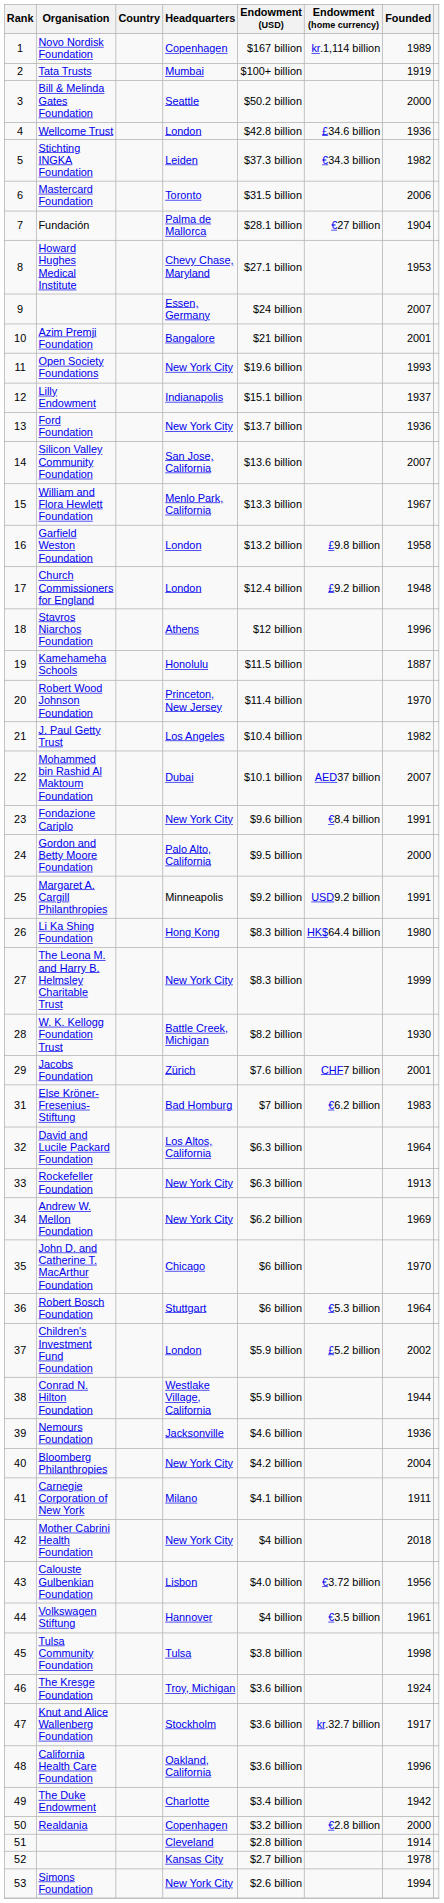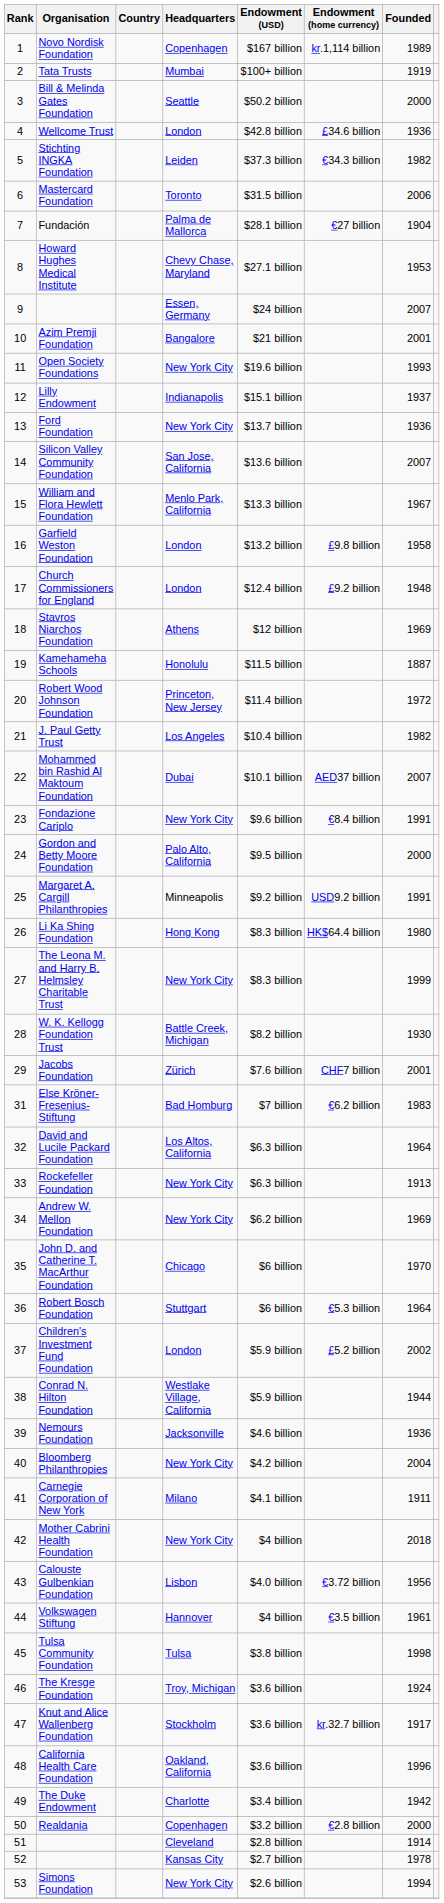 <table class="wikitable sortable">
 <tr>
 <th>Rank</th>
 <th>Organisation</th>
 <th>Country</th>
 <th>Headquarters</th>
 <th>Endowment<br><small>(USD)</small></th>
 <th>Endowment<br><small>(home currency)</small></th>
 <th>Founded</th>
 <th class=unsortable></th>
 </tr>
 <tr>
 <td style="text-align:center;">1</td>
 <td><a href='#'>Novo Nordisk Foundation</a></td>
 <td></td>
 <td><a href='#'>Copenhagen</a></td>
 <td style="text-align:right;">$167 billion</td>
 <td style="text-align:right;"><a href='#'>kr</a>.1,114 billion</td>
 <td style="text-align:right;">1989</td>
 <td style="text-align:center;"></td>
 </tr>
 <tr>
 <td style="text-align:center;">2</td>
 <td><a href='#'>Tata Trusts</a></td>
 <td></td>
 <td><a href='#'>Mumbai</a></td>
 <td style="text-align:right;">$100+ billion</td>
 <td style="text-align:right;"></td>
 <td style="text-align:right;">1919</td>
 <td style="text-align:center;"></td>
 </tr>
 <tr>
 <td style="text-align:center;">3</td>
 <td><a href='#'>Bill & Melinda Gates Foundation</a></td>
 <td></td>
 <td><a href='#'>Seattle</a></td>
 <td style="text-align:right;">$50.2 billion</td>
 <td style="text-align:right;"></td>
 <td style="text-align:right;">2000</td>
 <td style="text-align:center;"></td>
 </tr>
 <tr>
 <td style="text-align:center;">4</td>
 <td><a href='#'>Wellcome Trust</a></td>
 <td></td>
 <td><a href='#'>London</a></td>
 <td style="text-align:right;">$42.8 billion</td>
 <td style="text-align:right;"><a href='#'>£</a>34.6 billion</td>
 <td style="text-align:right;">1936</td>
 <td style="text-align:center;"></td>
 </tr>
 <tr>
 <td style="text-align:center;">5</td>
 <td><a href='#'>Stichting INGKA Foundation</a></td>
 <td></td>
 <td><a href='#'>Leiden</a></td>
 <td style="text-align:right;">$37.3 billion</td>
 <td style="text-align:right;"><a href='#'>€</a>34.3 billion</td>
 <td style="text-align:right;">1982</td>
 <td style="text-align:center;"></td>
 </tr>
 <tr>
 <td style="text-align:center;">6</td>
 <td><a href='#'>Mastercard Foundation</a></td>
 <td></td>
 <td><a href='#'>Toronto</a></td>
 <td style="text-align:right;">$31.5 billion</td>
 <td style="text-align:right;"></td>
 <td style="text-align:right;">2006</td>
 <td style="text-align:center;"></td>
 </tr>
 <tr>
 <td style="text-align:center;">7</td>
 <td>Fundación </td>
 <td></td>
 <td><a href='#'>Palma de Mallorca</a></td>
 <td style="text-align:right;">$28.1 billion</td>
 <td style="text-align:right;"><a href='#'>€</a>27 billion</td>
 <td style="text-align:right;">1904</td>
 <td style="text-align:center;"></td>
 </tr>
 <tr>
 <td style="text-align:center;">8</td>
 <td><a href='#'>Howard Hughes Medical Institute</a></td>
 <td></td>
 <td><a href='#'>Chevy Chase, Maryland</a></td>
 <td style="text-align:right;">$27.1 billion</td>
 <td style="text-align:right;"></td>
 <td style="text-align:right;">1953</td>
 <td style="text-align:center;"></td>
 </tr>
 <tr>
 <td style="text-align:center;">9</td>
 <td></td>
 <td></td>
 <td><a href='#'>Essen, Germany</a></td>
 <td style="text-align:right;">$24 billion</td>
 <td style="text-align:right;"></td>
 <td style="text-align:right;">2007</td>
 <td style="text-align:center;"></td>
 </tr>
 <tr>
 <td style="text-align:center;">10</td>
 <td><a href='#'>Azim Premji Foundation</a></td>
 <td></td>
 <td><a href='#'>Bangalore</a></td>
 <td style="text-align:right;">$21 billion</td>
 <td style="text-align:right;"></td>
 <td style="text-align:right;">2001</td>
 <td style="text-align:center;"></td>
 </tr>
 <tr>
 <td style="text-align:center;">11</td>
 <td><a href='#'>Open Society Foundations</a></td>
 <td></td>
 <td><a href='#'>New York City</a></td>
 <td style="text-align:right;">$19.6 billion</td>
 <td style="text-align:right;"></td>
 <td style="text-align:right;">1993</td>
 <td style="text-align:center;"></td>
 </tr>
 <tr>
 <td style="text-align:center;">12</td>
 <td><a href='#'>Lilly Endowment</a></td>
 <td></td>
 <td><a href='#'>Indianapolis</a></td>
 <td style="text-align:right;">$15.1 billion</td>
 <td style="text-align:right;"></td>
 <td style="text-align:right;">1937</td>
 <td style="text-align:center;"></td>
 </tr>
 <tr>
 <td style="text-align:center;">13</td>
 <td><a href='#'>Ford Foundation</a></td>
 <td></td>
 <td><a href='#'>New York City</a></td>
 <td style="text-align:right;">$13.7 billion</td>
 <td style="text-align:right;"></td>
 <td style="text-align:right;">1936</td>
 <td style="text-align:center;"></td>
 </tr>
 <tr>
 <td style="text-align:center;">14</td>
 <td><a href='#'>Silicon Valley Community Foundation</a></td>
 <td></td>
 <td><a href='#'>San Jose, California</a></td>
 <td style="text-align:right;">$13.6 billion</td>
 <td style="text-align:right;"></td>
 <td style="text-align:right;">2007</td>
 <td style="text-align:center;"></td>
 </tr>
 <tr>
 <td style="text-align:center;">15</td>
 <td><a href='#'>William and Flora Hewlett Foundation</a></td>
 <td></td>
 <td><a href='#'>Menlo Park, California</a></td>
 <td style="text-align:right;">$13.3 billion</td>
 <td style="text-align:right;"></td>
 <td style="text-align:right;">1967</td>
 <td style="text-align:center;"></td>
 </tr>
 <tr>
 <td style="text-align:center;">16</td>
 <td><a href='#'>Garfield Weston Foundation</a></td>
 <td></td>
 <td><a href='#'>London</a></td>
 <td style="text-align:right;">$13.2 billion</td>
 <td style="text-align:right;"><a href='#'>£</a>9.8 billion</td>
 <td style="text-align:right;">1958</td>
 <td style="text-align:center;"></td>
 </tr>
 <tr>
 <td style="text-align:center;">17</td>
 <td><a href='#'>Church Commissioners for England</a></td>
 <td></td>
 <td><a href='#'>London</a></td>
 <td style="text-align:right;">$12.4 billion</td>
 <td style="text-align:right;"><a href='#'>£</a>9.2 billion</td>
 <td style="text-align:right;">1948</td>
 <td style="text-align:center;"></td>
 </tr>
 <tr>
 <td style="text-align:center;">18</td>
 <td><a href='#'>Stavros Niarchos Foundation</a></td>
 <td></td>
 <td><a href='#'>Athens</a></td>
 <td style="text-align:right;">$12 billion</td>
 <td style="text-align:right;"></td>
-<td style="text-align:right;">1996</td>
+<td style="text-align:right;">1969</td>
 <td style="text-align:center;"></td>
 </tr>
 <tr>
 <td style="text-align:center;">19</td>
 <td><a href='#'>Kamehameha Schools</a></td>
 <td></td>
 <td><a href='#'>Honolulu</a></td>
 <td style="text-align:right;">$11.5 billion</td>
 <td style="text-align:right;"></td>
 <td style="text-align:right;">1887</td>
 <td style="text-align:center;"></td>
 </tr>
 <tr>
 <td style="text-align:center;">20</td>
 <td><a href='#'>Robert Wood Johnson Foundation</a></td>
 <td></td>
 <td><a href='#'>Princeton, New Jersey</a></td>
 <td style="text-align:right;">$11.4 billion</td>
 <td style="text-align:right;"></td>
-<td style="text-align:right;">1970</td>
+<td style="text-align:right;">1972</td>
 <td style="text-align:center;"></td>
 </tr>
 <tr>
 <td style="text-align:center;">21</td>
 <td><a href='#'>J. Paul Getty Trust</a></td>
 <td></td>
 <td><a href='#'>Los Angeles</a></td>
 <td style="text-align:right;">$10.4 billion</td>
 <td style="text-align:right;"></td>
 <td style="text-align:right;">1982</td>
 <td style="text-align:center;"></td>
 </tr>
 <tr>
 <td style="text-align:center;">22</td>
 <td><a href='#'>Mohammed bin Rashid Al Maktoum Foundation</a></td>
 <td></td>
 <td><a href='#'>Dubai</a></td>
 <td style="text-align:right;">$10.1 billion</td>
 <td style="text-align:right;"><a href='#'>AED</a>37 billion</td>
 <td style="text-align:right;">2007</td>
 <td style="text-align:center;"></td>
 </tr>
 <tr>
 <td style="text-align:center;">23</td>
 <td><a href='#'>Fondazione Cariplo</a></td>
 <td></td>
 <td><a href='#'>New York City</a></td>
 <td style="text-align:right;">$9.6 billion</td>
 <td style="text-align:right;"><a href='#'>€</a>8.4 billion</td>
 <td style="text-align:right;">1991</td>
 <td style="text-align:center;"></td>
 </tr>
 <tr>
 <td style="text-align:center;">24</td>
 <td><a href='#'>Gordon and Betty Moore Foundation</a></td>
 <td></td>
 <td><a href='#'>Palo Alto, California</a></td>
 <td style="text-align:right;">$9.5 billion</td>
 <td style="text-align:right;"></td>
 <td style="text-align:right;">2000</td>
 <td style="text-align:center;"></td>
 </tr>
 <tr>
 <td style="text-align:center;">25</td>
 <td><a href='#'>Margaret A. Cargill Philanthropies</a></td>
 <td></td>
 <td>Minneapolis</td>
 <td style="text-align:right;">$9.2 billion</td>
 <td style="text-align:right;"><a href='#'>USD</a>9.2 billion</td>
 <td style="text-align:right;">1991</td>
 <td style="text-align:center;"></td>
 </tr>
 <tr>
 <td style="text-align:center;">26</td>
 <td><a href='#'>Li Ka Shing Foundation</a></td>
 <td></td>
 <td><a href='#'>Hong Kong</a></td>
 <td style="text-align:right;">$8.3 billion</td>
 <td style="text-align:right;"><a href='#'>HK$</a>64.4 billion</td>
 <td style="text-align:right;">1980</td>
 <td style="text-align:center;"></td>
 </tr>
 <tr>
 <td style="text-align:center;">27</td>
 <td><a href='#'>The Leona M. and Harry B. Helmsley Charitable Trust</a></td>
 <td></td>
 <td><a href='#'>New York City</a></td>
 <td style="text-align:right;">$8.3 billion</td>
 <td style="text-align:right;"></td>
 <td style="text-align:right;">1999</td>
 <td style="text-align:center;"></td>
 </tr>
 <tr>
 <td style="text-align:center;">28</td>
 <td><a href='#'>W. K. Kellogg Foundation Trust</a></td>
 <td></td>
 <td><a href='#'>Battle Creek, Michigan</a></td>
 <td style="text-align:right;">$8.2 billion</td>
 <td style="text-align:right;"></td>
 <td style="text-align:right;">1930</td>
 <td style="text-align:center;"></td>
 </tr>
 <tr>
 <td style="text-align:center;">29</td>
 <td><a href='#'>Jacobs Foundation</a></td>
 <td></td>
 <td><a href='#'>Zürich</a></td>
 <td style="text-align:right;">$7.6 billion</td>
 <td style="text-align:right;"><a href='#'>CHF</a>7 billion</td>
 <td style="text-align:right;">2001</td>
 <td style="text-align:center;"></td>
 </tr>
 <tr>
 <td style="text-align:center;">31</td>
 <td><a href='#'>Else Kröner-Fresenius-Stiftung</a></td>
 <td></td>
 <td><a href='#'>Bad Homburg</a></td>
 <td style="text-align:right;">$7 billion</td>
 <td style="text-align:right;"><a href='#'>€</a>6.2 billion</td>
 <td style="text-align:right;">1983</td>
 <td style="text-align:center;"></td>
 </tr>
 <tr>
 <td style="text-align:center;">32</td>
 <td><a href='#'>David and Lucile Packard Foundation</a></td>
 <td></td>
 <td><a href='#'>Los Altos, California</a></td>
 <td style="text-align:right;">$6.3 billion</td>
 <td style="text-align:right;"></td>
 <td style="text-align:right;">1964</td>
 <td style="text-align:center;"></td>
 </tr>
 <tr>
 <td style="text-align:center;">33</td>
 <td><a href='#'>Rockefeller Foundation</a></td>
 <td></td>
 <td><a href='#'>New York City</a></td>
 <td style="text-align:right;">$6.3 billion</td>
 <td style="text-align:right;"></td>
 <td style="text-align:right;">1913</td>
 <td style="text-align:center;"></td>
 </tr>
 <tr>
 <td style="text-align:center;">34</td>
 <td><a href='#'>Andrew W. Mellon Foundation</a></td>
 <td></td>
 <td><a href='#'>New York City</a></td>
 <td style="text-align:right;">$6.2 billion</td>
 <td style="text-align:right;"></td>
 <td style="text-align:right;">1969</td>
 <td style="text-align:center;"></td>
 </tr>
 <tr>
 <td style="text-align:center;">35</td>
 <td><a href='#'>John D. and Catherine T. MacArthur Foundation</a></td>
 <td></td>
 <td><a href='#'>Chicago</a></td>
 <td style="text-align:right;">$6 billion</td>
 <td style="text-align:right;"></td>
 <td style="text-align:right;">1970</td>
 <td style="text-align:center;"></td>
 </tr>
 <tr>
 <td style="text-align:center;">36</td>
 <td><a href='#'>Robert Bosch Foundation</a></td>
 <td></td>
 <td><a href='#'>Stuttgart</a></td>
 <td style="text-align:right;">$6 billion</td>
 <td style="text-align:right;"><a href='#'>€</a>5.3 billion</td>
 <td style="text-align:right;">1964</td>
 <td style="text-align:center;"></td>
 </tr>
 <tr>
 <td style="text-align:center;">37</td>
 <td><a href='#'>Children's Investment Fund Foundation</a></td>
 <td></td>
 <td><a href='#'>London</a></td>
 <td style="text-align:right;">$5.9 billion</td>
 <td style="text-align:right;"><a href='#'>£</a>5.2 billion</td>
 <td style="text-align:right;">2002</td>
 <td style="text-align:center;"></td>
 </tr>
 <tr>
 <td style="text-align:center;">38</td>
 <td><a href='#'>Conrad N. Hilton Foundation</a></td>
 <td></td>
 <td><a href='#'>Westlake Village, California</a></td>
 <td style="text-align:right;">$5.9 billion</td>
 <td style="text-align:right;"></td>
 <td style="text-align:right;">1944</td>
 <td style="text-align:center;"></td>
 </tr>
 <tr>
 <td style="text-align:center;">39</td>
 <td><a href='#'>Nemours Foundation</a></td>
 <td></td>
 <td><a href='#'>Jacksonville</a></td>
 <td style="text-align:right;">$4.6 billion</td>
 <td style="text-align:right;"></td>
 <td style="text-align:right;">1936</td>
 <td style="text-align:center;"></td>
 </tr>
 <tr>
 <td style="text-align:center;">40</td>
 <td><a href='#'>Bloomberg Philanthropies</a></td>
 <td></td>
 <td><a href='#'>New York City</a></td>
 <td style="text-align:right;">$4.2 billion</td>
 <td style="text-align:right;"></td>
 <td style="text-align:right;">2004</td>
 <td style="text-align:center;"></td>
 </tr>
 <tr>
 <td style="text-align:center;">41</td>
 <td><a href='#'>Carnegie Corporation of New York</a></td>
 <td></td>
 <td><a href='#'>Milano</a></td>
 <td style="text-align:right;">$4.1 billion</td>
 <td style="text-align:right;"></td>
 <td style="text-align:right;">1911</td>
 <td style="text-align:center;"></td>
 </tr>
 <tr>
 <td style="text-align:center;">42</td>
 <td><a href='#'>Mother Cabrini Health Foundation</a></td>
 <td></td>
 <td><a href='#'>New York City</a></td>
 <td style="text-align:right;">$4 billion</td>
 <td></td>
 <td style="text-align:right;">2018</td>
 <td style="text-align:center;"></td>
 </tr>
 <tr>
 <td style="text-align:center;">43</td>
 <td><a href='#'>Calouste Gulbenkian Foundation</a></td>
 <td></td>
 <td><a href='#'>Lisbon</a></td>
 <td style="text-align:right;">$4.0 billion</td>
 <td style="text-align:right;"><a href='#'>€</a>3.72 billion</td>
 <td style="text-align:right;">1956</td>
 <td style="text-align:center;"></td>
 </tr>
 <tr>
 <td style="text-align:center;">44</td>
 <td><a href='#'>Volkswagen Stiftung</a></td>
 <td></td>
 <td><a href='#'>Hannover</a></td>
 <td style="text-align:right;">$4 billion</td>
 <td style="text-align:right;"><a href='#'>€</a>3.5 billion</td>
 <td style="text-align:right;">1961</td>
 <td style="text-align:center;"></td>
 </tr>
 <tr>
 <td style="text-align:center;">45</td>
 <td><a href='#'>Tulsa Community Foundation</a></td>
 <td></td>
 <td><a href='#'>Tulsa</a></td>
 <td style="text-align:right;">$3.8 billion</td>
 <td style="text-align:right;"></td>
 <td style="text-align:right;">1998</td>
 <td style="text-align:center;"></td>
 </tr>
 <tr>
 <td style="text-align:center;">46</td>
 <td><a href='#'>The Kresge Foundation</a></td>
 <td></td>
 <td><a href='#'>Troy, Michigan</a></td>
 <td style="text-align:right;">$3.6 billion</td>
 <td style="text-align:right;"></td>
 <td style="text-align:right;">1924</td>
 <td style="text-align:center;"></td>
 </tr>
 <tr>
 <td style="text-align:center;">47</td>
 <td><a href='#'>Knut and Alice Wallenberg Foundation</a></td>
 <td></td>
 <td><a href='#'>Stockholm</a></td>
 <td style="text-align:right;">$3.6 billion</td>
 <td style="text-align:right;"><a href='#'>kr</a>.32.7 billion</td>
 <td style="text-align:right;">1917</td>
 <td style="text-align:center;"></td>
 </tr>
 <tr>
 <td style="text-align:center;">48</td>
 <td><a href='#'>California Health Care Foundation</a></td>
 <td></td>
 <td><a href='#'>Oakland, California</a></td>
 <td style="text-align:right;">$3.6 billion</td>
 <td style="text-align:right;"></td>
 <td style="text-align:right;">1996</td>
 <td style="text-align:center;"></td>
 </tr>
 <tr>
 <td style="text-align:center;">49</td>
 <td><a href='#'>The Duke Endowment</a></td>
 <td></td>
 <td><a href='#'>Charlotte</a></td>
 <td style="text-align:right;">$3.4 billion</td>
 <td style="text-align:right;"></td>
 <td style="text-align:right;">1942</td>
 <td style="text-align:center;"></td>
 </tr>
 <tr>
 <td style="text-align:center;">50</td>
 <td><a href='#'>Realdania</a></td>
 <td></td>
 <td><a href='#'>Copenhagen</a></td>
 <td style="text-align:right;">$3.2 billion</td>
 <td style="text-align:right;"><a href='#'>€</a>2.8 billion</td>
 <td style="text-align:right;">2000</td>
 <td style="text-align:center;"></td>
 </tr>
 <tr>
 <td style="text-align:center;">51</td>
 <td></td>
 <td></td>
 <td><a href='#'>Cleveland</a></td>
 <td style="text-align:right;">$2.8 billion</td>
 <td></td>
 <td style="text-align:right;">1914</td>
 <td style="text-align:center;"></td>
 </tr>
 <tr>
 <td style="text-align:center;">52</td>
 <td></td>
 <td></td>
 <td><a href='#'>Kansas City</a></td>
 <td style="text-align:right;">$2.7 billion</td>
 <td></td>
 <td style="text-align:right;">1978</td>
 <td style="text-align:center;"></td>
 </tr>
 <tr>
 <td style="text-align:center;">53</td>
 <td><a href='#'>Simons Foundation</a></td>
 <td></td>
 <td><a href='#'>New York City</a></td>
 <td style="text-align:right;">$2.6 billion</td>
 <td></td>
 <td style="text-align:right;">1994</td>
 <td style="text-align:center;"></td>
 </tr>
 <tr>
 </tr>
 </table>
